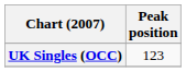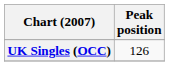 <table class="wikitable sortable plainrowheaders" style="text-align:center">
 <tr>
 <th>Chart (2007)</th>
 <th>Peak<br>position</th>
 </tr>
 <tr>
 </tr>
 <tr>
 <th scope="row"><a href='#'>UK Singles</a> (<a href='#'>OCC</a>)</th>
-<td>123</td>
+<td>126</td>
 </tr>
 <tr>
 </tr>
 </table>
